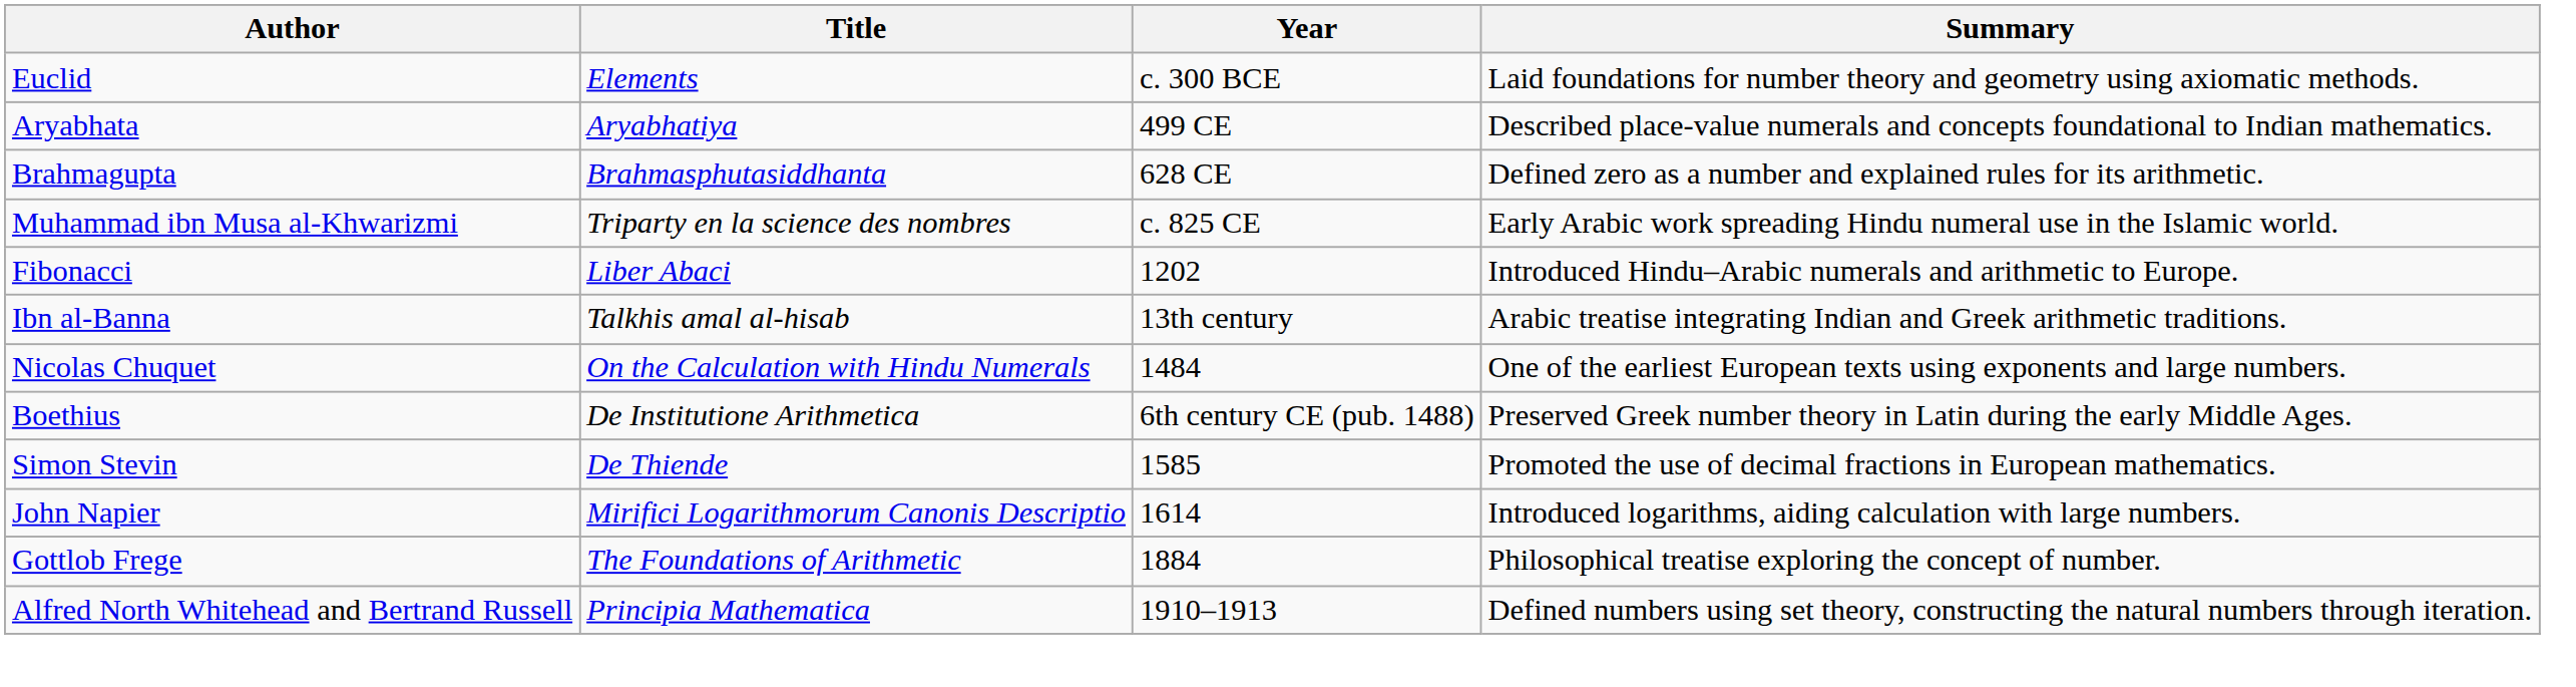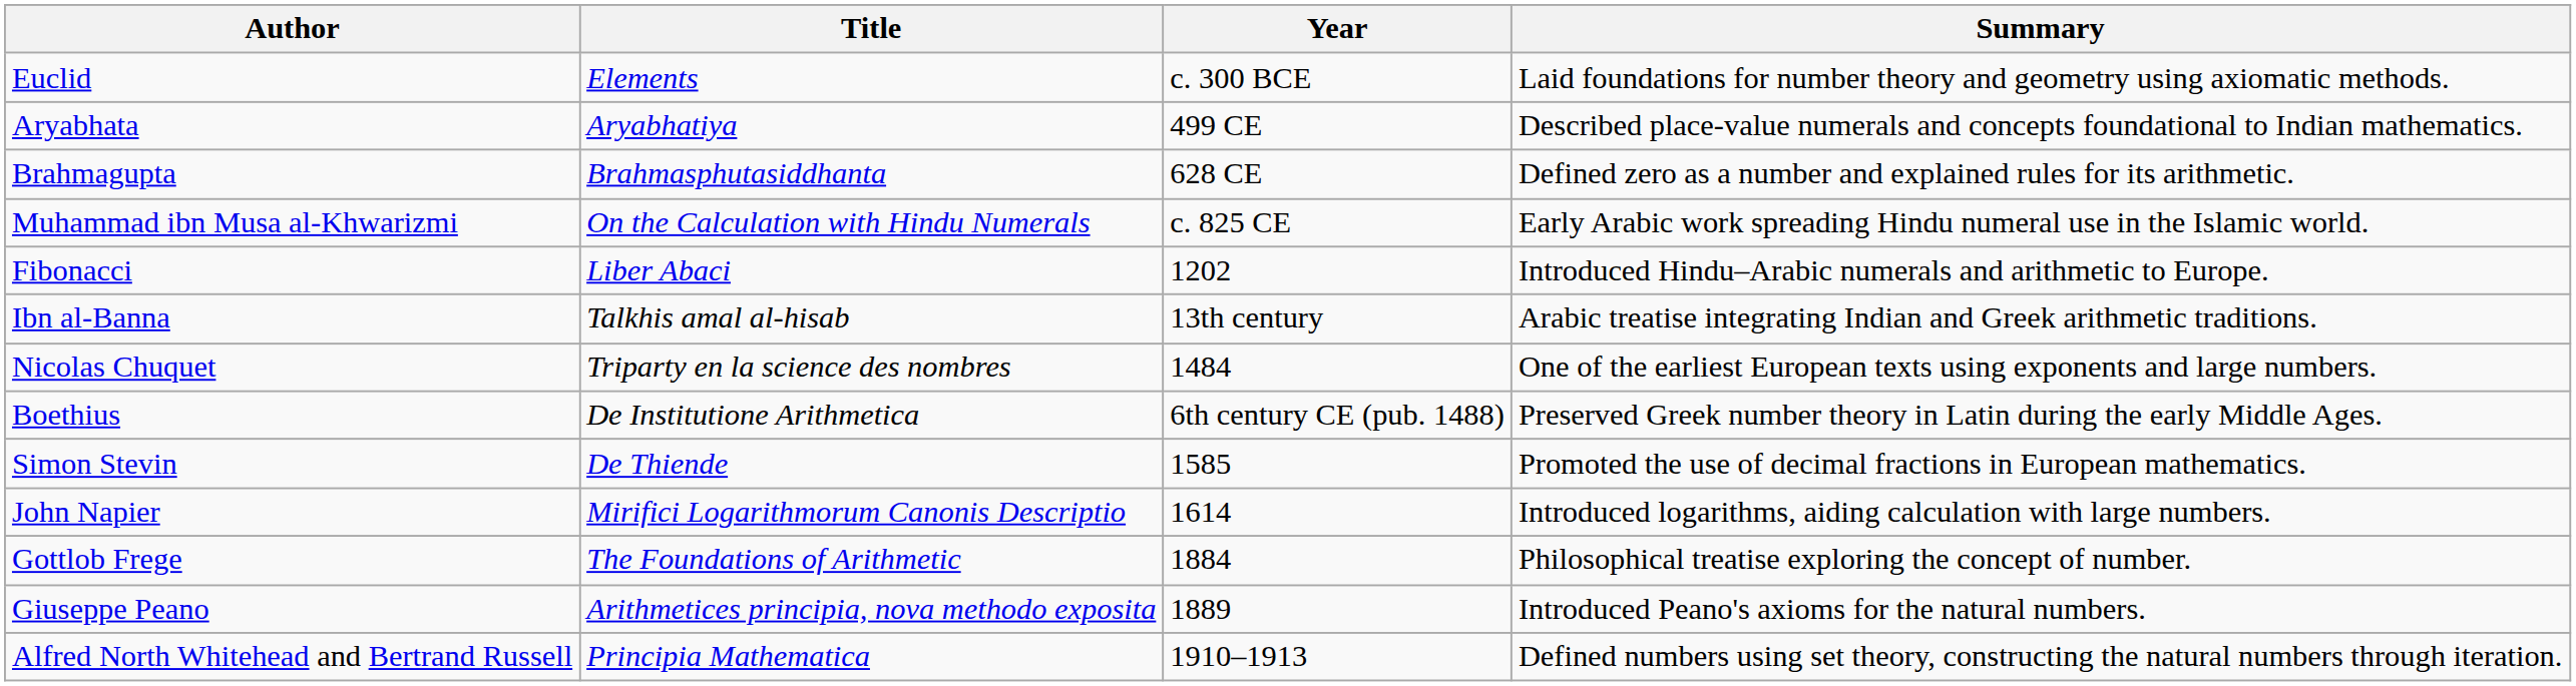 <table class="wikitable sortable">
 <tr>
 <th>Author</th>
 <th>Title</th>
 <th>Year</th>
 <th>Summary</th>
 </tr>
 <tr>
 <td><a href='#'>Euclid</a></td>
 <td><em><a href='#'>Elements</a></em></td>
 <td>c. 300 BCE</td>
 <td>Laid foundations for number theory and geometry using axiomatic methods.</td>
 </tr>
 <tr>
 <td><a href='#'>Aryabhata</a></td>
 <td><em><a href='#'>Aryabhatiya</a></em></td>
 <td>499 CE</td>
 <td>Described place-value numerals and concepts foundational to Indian mathematics.</td>
 </tr>
 <tr>
 <td><a href='#'>Brahmagupta</a></td>
 <td><em><a href='#'>Brahmasphutasiddhanta</a></em></td>
 <td>628 CE</td>
 <td>Defined zero as a number and explained rules for its arithmetic.</td>
 </tr>
 <tr>
 <td><a href='#'>Muhammad ibn Musa al-Khwarizmi</a></td>
-<td><em>Triparty en la science des nombres</em></td>
+<td><em><a href='#'>On the Calculation with Hindu Numerals</a></em></td>
 <td>c. 825 CE</td>
 <td>Early Arabic work spreading Hindu numeral use in the Islamic world.</td>
 </tr>
 <tr>
 <td><a href='#'>Fibonacci</a></td>
 <td><em><a href='#'>Liber Abaci</a></em></td>
 <td>1202</td>
 <td>Introduced Hindu–Arabic numerals and arithmetic to Europe.</td>
 </tr>
 <tr>
 <td><a href='#'>Ibn al-Banna</a></td>
 <td><em>Talkhis amal al-hisab</em></td>
 <td>13th century</td>
 <td>Arabic treatise integrating Indian and Greek arithmetic traditions.</td>
 </tr>
 <tr>
 <td><a href='#'>Nicolas Chuquet</a></td>
-<td><em><a href='#'>On the Calculation with Hindu Numerals</a></em></td>
+<td><em>Triparty en la science des nombres</em></td>
 <td>1484</td>
 <td>One of the earliest European texts using exponents and large numbers.</td>
 </tr>
 <tr>
 <td><a href='#'>Boethius</a></td>
 <td><em>De Institutione Arithmetica</em></td>
 <td>6th century CE (pub. 1488)</td>
 <td>Preserved Greek number theory in Latin during the early Middle Ages.</td>
 </tr>
 <tr>
 <td><a href='#'>Simon Stevin</a></td>
 <td><em><a href='#'>De Thiende</a></em></td>
 <td>1585</td>
 <td>Promoted the use of decimal fractions in European mathematics.</td>
 </tr>
 <tr>
 <td><a href='#'>John Napier</a></td>
 <td><em><a href='#'>Mirifici Logarithmorum Canonis Descriptio</a></em></td>
 <td>1614</td>
 <td>Introduced logarithms, aiding calculation with large numbers.</td>
 </tr>
 <tr>
 <td><a href='#'>Gottlob Frege</a></td>
 <td><em><a href='#'>The Foundations of Arithmetic</a></em></td>
 <td>1884</td>
 <td>Philosophical treatise exploring the concept of number.</td>
 </tr>
 <tr>
+<td><a href='#'>Giuseppe Peano</a></td>
+<td><em><a href='#'>Arithmetices principia, nova methodo exposita</a></em></td>
+<td>1889</td>
+<td>Introduced Peano's axioms for the natural numbers.</td>
+</tr>
+<tr>
 <td><a href='#'>Alfred North Whitehead</a> and <a href='#'>Bertrand Russell</a></td>
 <td><em><a href='#'>Principia Mathematica</a></em></td>
 <td>1910–1913</td>
 <td>Defined numbers using set theory, constructing the natural numbers through iteration.</td>
 </tr>
 </table>
